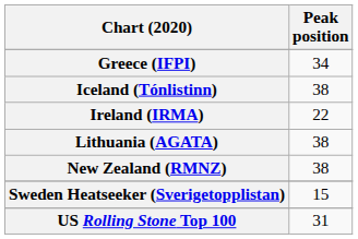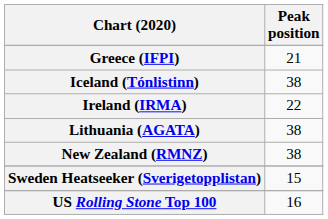 <table class="wikitable sortable plainrowheaders" style="text-align:center">
 <tr>
 <th scope="col">Chart (2020)</th>
 <th scope="col">Peak<br>position</th>
 </tr>
 <tr>
 </tr>
 <tr>
 </tr>
 <tr>
 </tr>
 <tr>
 <th scope="row">Greece (<a href='#'>IFPI</a>)</th>
-<td>34</td>
+<td>21</td>
 </tr>
 <tr>
 <th scope="row">Iceland (<a href='#'>Tónlistinn</a>)</th>
 <td>38</td>
 </tr>
 <tr>
 <th scope="row">Ireland (<a href='#'>IRMA</a>)</th>
 <td>22</td>
 </tr>
 <tr>
 <th scope="row">Lithuania (<a href='#'>AGATA</a>)</th>
 <td>38</td>
 </tr>
 <tr>
 <th scope="row">New Zealand (<a href='#'>RMNZ</a>)</th>
 <td>38</td>
 </tr>
 <tr>
 </tr>
 <tr>
 <th scope="row">Sweden Heatseeker (<a href='#'>Sverigetopplistan</a>)</th>
 <td>15</td>
 </tr>
 <tr>
 </tr>
 <tr>
 </tr>
 <tr>
 </tr>
 <tr>
 </tr>
 <tr>
 </tr>
 <tr>
 <th scope="row">US <a href='#'><em>Rolling Stone</em> Top 100</a></th>
-<td>31</td>
+<td>16</td>
 </tr>
 </table>
